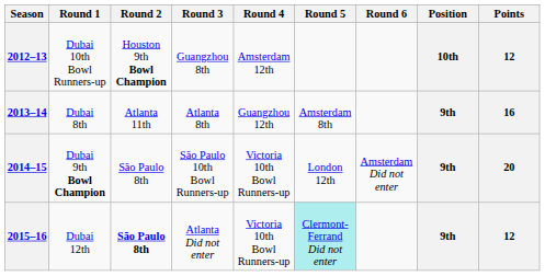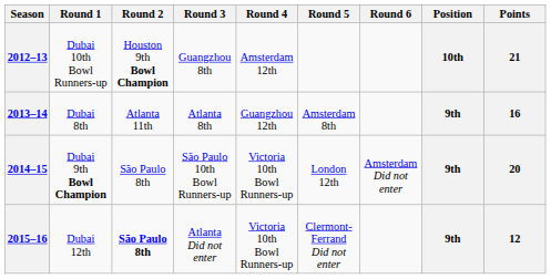 <table class="wikitable">
 <tr>
 <th>Season</th>
 <th width="80">Round 1</th>
 <th width="80">Round 2</th>
 <th width="80">Round 3</th>
 <th width="80">Round 4</th>
 <th width="80">Round 5</th>
 <th width="80">Round 6</th>
 <th width="80">Position</th>
 <th width="80">Points</th>
 </tr>
 <tr>
 <th align="left"><a href='#'>2012–13</a></th>
 <td align="center"><br> <a href='#'>Dubai</a><br> 10th <br>Bowl Runners-up</td>
 <td align="center"><br> <a href='#'>Houston</a><br> 9th <br><strong>Bowl Champion</strong></td>
 <td align="center"><br> <a href='#'>Guangzhou</a><br> 8th</td>
 <td align="center"><br> <a href='#'>Amsterdam</a><br> 12th</td>
 <td align="center"></td>
 <td align="center"></td>
 <th>10th</th>
-<th>12</th>
+<th>21</th>
 </tr>
 <tr>
 <th align="left"><a href='#'>2013–14</a></th>
 <td align="center"><br> <a href='#'>Dubai</a><br> 8th</td>
 <td align="center"><br> <a href='#'>Atlanta</a><br> 11th</td>
 <td align="center"><br> <a href='#'>Atlanta</a><br> 8th</td>
 <td align="center"><br> <a href='#'>Guangzhou</a><br> 12th</td>
 <td align="center"><br> <a href='#'>Amsterdam</a><br> 8th</td>
 <td align="center"></td>
 <th>9th</th>
 <th>16</th>
 </tr>
 <tr>
 <th align="left"><a href='#'>2014–15</a></th>
 <td align="center"><br> <a href='#'>Dubai</a><br> 9th <br><strong>Bowl Champion</strong></td>
 <td align="center"><br> <a href='#'>São Paulo</a><br> 8th</td>
 <td align="center"><br> <a href='#'>São Paulo</a><br> 10th <br>Bowl Runners-up</td>
 <td align="center"><br> <a href='#'>Victoria</a><br> 10th <br>Bowl Runners-up</td>
 <td align="center"><br> <a href='#'>London</a><br> 12th</td>
 <td align="center"><br> <a href='#'>Amsterdam</a><br> <em>Did not enter</em></td>
 <th>9th</th>
 <th>20</th>
 </tr>
 <tr>
 <th align="left"><a href='#'>2015–16</a></th>
 <td align="center"><br> <a href='#'>Dubai</a><br> 12th</td>
 <td align="center"><strong><br> <a href='#'>São Paulo</a><br> 8th</strong></td>
 <td align="center"><br> <a href='#'>Atlanta</a><br> <em>Did not enter</em></td>
 <td align="center"><br> <a href='#'>Victoria</a><br> 10th <br>Bowl Runners-up</td>
-<td align="center" style="background: paleturquoise;"><br> <a href='#'>Clermont-Ferrand</a><br> <em>Did not enter</em></td>
+<td align="center"><br> <a href='#'>Clermont-Ferrand</a><br> <em>Did not enter</em></td>
 <td align="center"></td>
 <th>9th</th>
 <th>12</th>
 </tr>
 </table>
